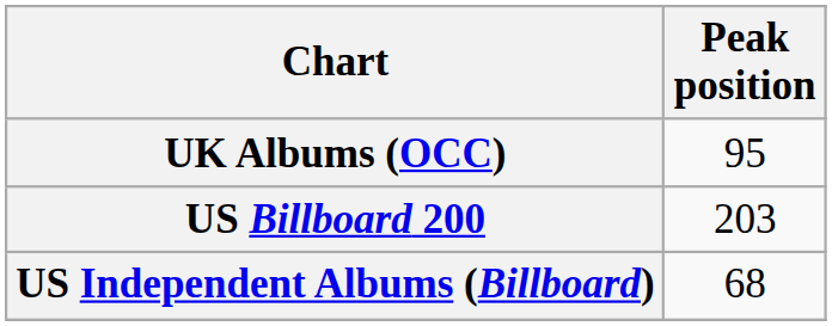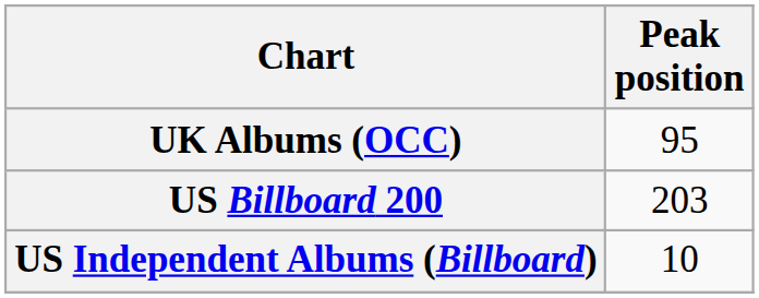 <table class="wikitable plainrowheaders sortable" style="text-align:center;" border="1">
 <tr>
 <th scope="col">Chart</th>
 <th scope="col">Peak<br>position</th>
 </tr>
 <tr>
 <th scope="row">UK Albums (<a href='#'>OCC</a>)</th>
 <td>95</td>
 </tr>
 <tr>
 <th scope="row">US <a href='#'><em>Billboard</em> 200</a></th>
 <td>203</td>
 </tr>
 <tr>
 <th scope="row">US <a href='#'>Independent Albums</a> (<em><a href='#'>Billboard</a></em>)</th>
-<td>68</td>
+<td>10</td>
 </tr>
 <tr>
 </tr>
 </table>
